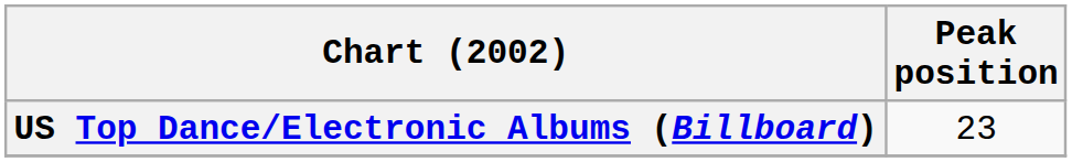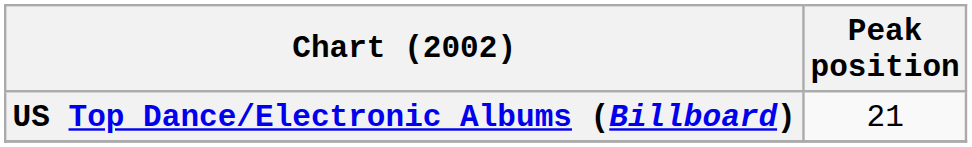 <table class="wikitable sortable plainrowheaders" style="text-align:center">
 <tr>
 <th scope="col">Chart (2002)</th>
 <th scope="col">Peak<br> position</th>
 </tr>
 <tr>
 <th scope="row">US <a href='#'>Top Dance/Electronic Albums</a> (<em><a href='#'>Billboard</a></em>)</th>
-<td>23</td>
+<td>21</td>
 </tr>
 <tr>
 </tr>
 </table>
